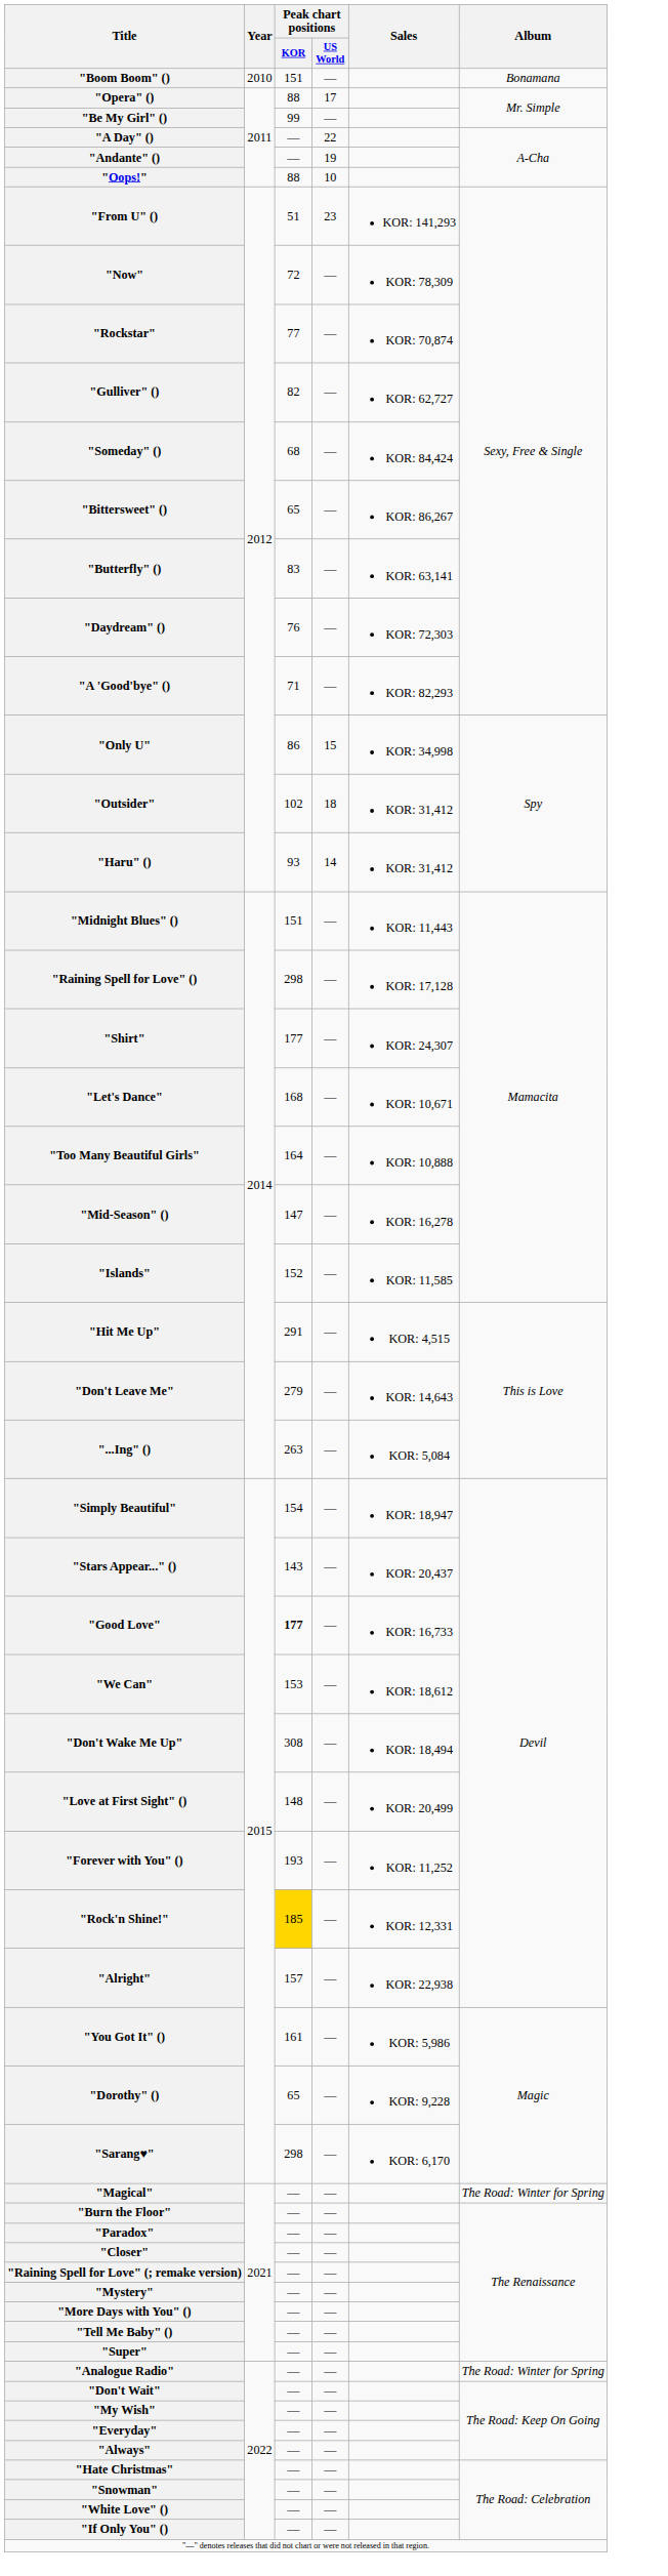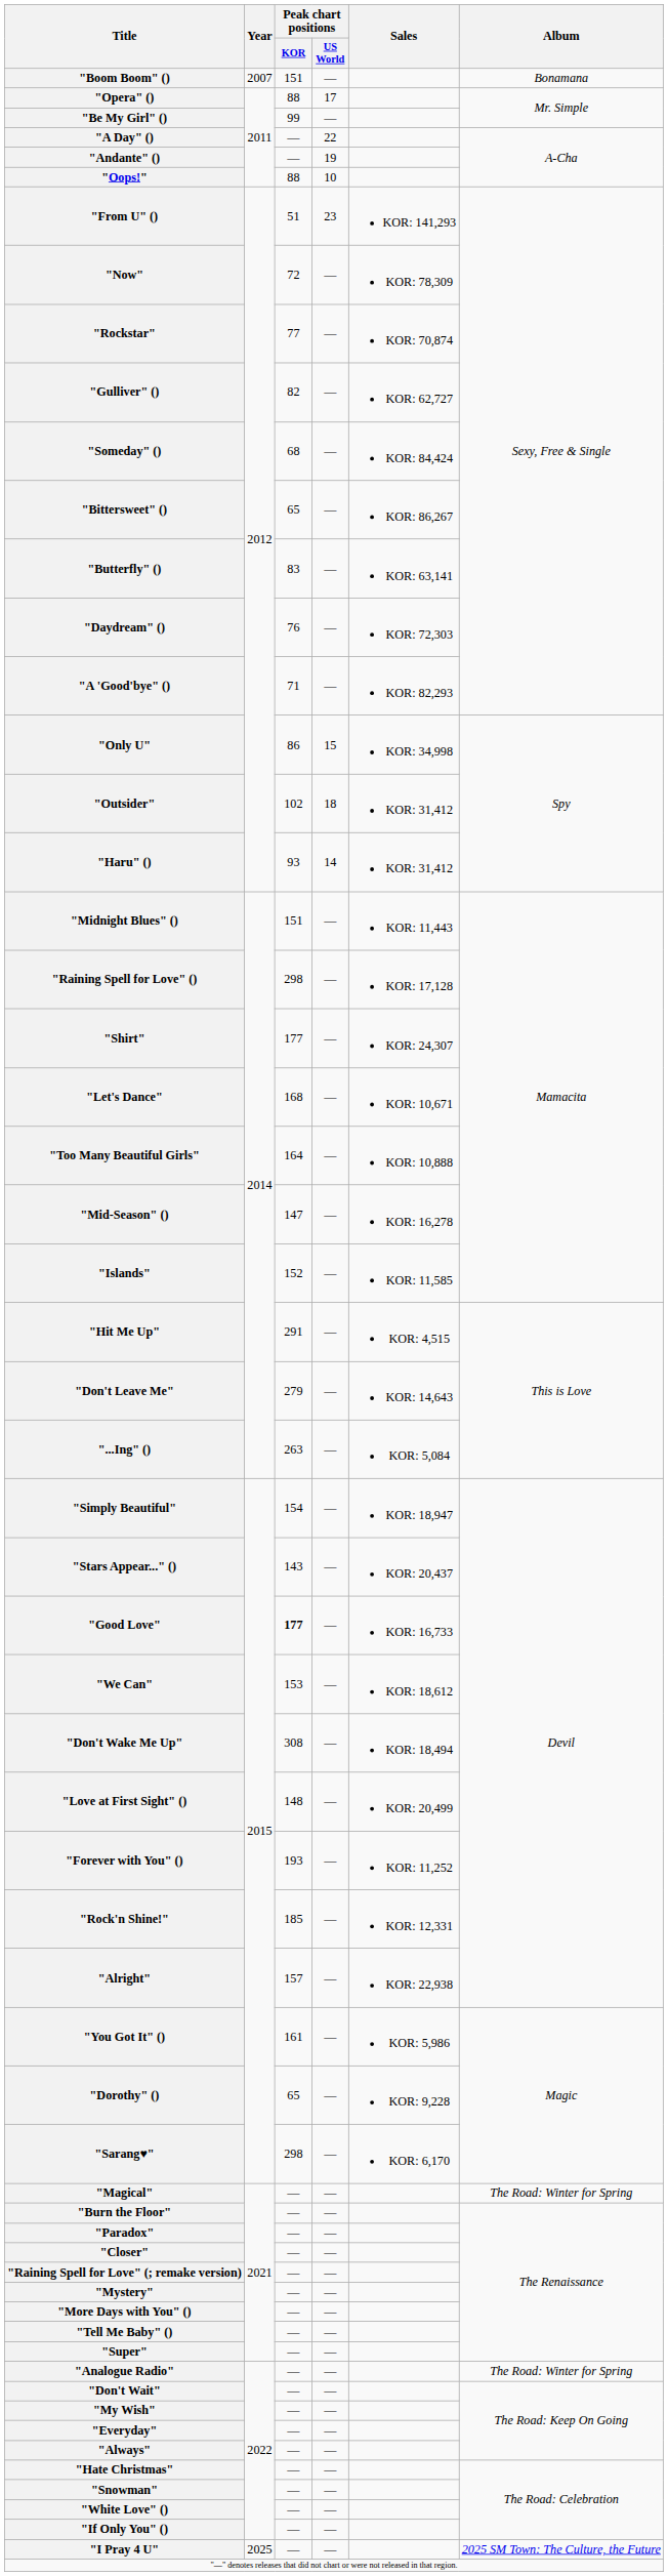 <table class="wikitable plainrowheaders" style="text-align:center">
 <tr>
 <th scope="col" rowspan="2">Title</th>
 <th scope="col" rowspan="2">Year</th>
 <th scope="col" colspan="2">Peak chart positions</th>
 <th scope="col" rowspan="2">Sales</th>
 <th scope="col" rowspan="2">Album</th>
 </tr>
 <tr>
 <th style="width:3em;font-size:85%"><a href='#'>KOR</a><br></th>
 <th style="width:3em;font-size:85%"><a href='#'>US<br>World</a><br></th>
 </tr>
 <tr>
 <th scope="row">"Boom Boom" ()</th>
-<td>2010</td>
+<td>2007</td>
 <td>151</td>
 <td>—</td>
 <td></td>
 <td><em>Bonamana</em></td>
 </tr>
 <tr>
 <th scope="row">"Opera" ()</th>
 <td rowspan="5">2011</td>
 <td>88</td>
 <td>17</td>
 <td></td>
 <td rowspan="2"><em>Mr. Simple</em></td>
 </tr>
 <tr>
 <th scope="row">"Be My Girl" ()</th>
 <td>99</td>
 <td>—</td>
 <td></td>
 </tr>
 <tr>
 <th scope="row">"A Day" ()</th>
 <td>—</td>
 <td>22</td>
 <td></td>
 <td rowspan="3"><em>A-Cha</em></td>
 </tr>
 <tr>
 <th scope="row">"Andante" ()</th>
 <td>—</td>
 <td>19</td>
 <td></td>
 </tr>
 <tr>
 <th scope="row">"<a href='#'>Oops!</a>"<br></th>
 <td>88</td>
 <td>10</td>
 <td></td>
 </tr>
 <tr>
 <th scope="row">"From U" ()</th>
 <td rowspan="12">2012</td>
 <td>51</td>
 <td>23</td>
 <td><br><ul><li>KOR: 141,293</li></ul></td>
 <td rowspan="9"><em>Sexy, Free & Single</em></td>
 </tr>
 <tr>
 <th scope="row">"Now"</th>
 <td>72</td>
 <td>—</td>
 <td><br><ul><li>KOR: 78,309</li></ul></td>
 </tr>
 <tr>
 <th scope="row">"Rockstar"</th>
 <td>77</td>
 <td>—</td>
 <td><br><ul><li>KOR: 70,874</li></ul></td>
 </tr>
 <tr>
 <th scope="row">"Gulliver" ()</th>
 <td>82</td>
 <td>—</td>
 <td><br><ul><li>KOR: 62,727</li></ul></td>
 </tr>
 <tr>
 <th scope="row">"Someday" ()</th>
 <td>68</td>
 <td>—</td>
 <td><br><ul><li>KOR: 84,424</li></ul></td>
 </tr>
 <tr>
 <th scope="row">"Bittersweet" ()</th>
 <td>65</td>
 <td>—</td>
 <td><br><ul><li>KOR: 86,267</li></ul></td>
 </tr>
 <tr>
 <th scope="row">"Butterfly" ()</th>
 <td>83</td>
 <td>—</td>
 <td><br><ul><li>KOR: 63,141</li></ul></td>
 </tr>
 <tr>
 <th scope="row">"Daydream" ()</th>
 <td>76</td>
 <td>—</td>
 <td><br><ul><li>KOR: 72,303</li></ul></td>
 </tr>
 <tr>
 <th scope="row">"A 'Good'bye" ()</th>
 <td>71</td>
 <td>—</td>
 <td><br><ul><li>KOR: 82,293</li></ul></td>
 </tr>
 <tr>
 <th scope="row">"Only U"</th>
 <td>86</td>
 <td>15</td>
 <td><br><ul><li>KOR: 34,998</li></ul></td>
 <td rowspan="3"><em>Spy</em></td>
 </tr>
 <tr>
 <th scope="row">"Outsider"</th>
 <td>102</td>
 <td>18</td>
 <td><br><ul><li>KOR: 31,412</li></ul></td>
 </tr>
 <tr>
 <th scope="row">"Haru" ()</th>
 <td>93</td>
 <td>14</td>
 <td><br><ul><li>KOR: 31,412</li></ul></td>
 </tr>
 <tr>
 <th scope="row">"Midnight Blues" ()</th>
 <td rowspan="10">2014</td>
 <td>151</td>
 <td>—</td>
 <td><br><ul><li>KOR: 11,443</li></ul></td>
 <td rowspan="7"><em>Mamacita</em></td>
 </tr>
 <tr>
 <th scope="row">"Raining Spell for Love" ()</th>
 <td>298</td>
 <td>—</td>
 <td><br><ul><li>KOR: 17,128</li></ul></td>
 </tr>
 <tr>
 <th scope="row">"Shirt"</th>
 <td>177</td>
 <td>—</td>
 <td><br><ul><li>KOR: 24,307</li></ul></td>
 </tr>
 <tr>
 <th scope="row">"Let's Dance"</th>
 <td>168</td>
 <td>—</td>
 <td><br><ul><li>KOR: 10,671</li></ul></td>
 </tr>
 <tr>
 <th scope="row">"Too Many Beautiful Girls"</th>
 <td>164</td>
 <td>—</td>
 <td><br><ul><li>KOR: 10,888</li></ul></td>
 </tr>
 <tr>
 <th scope="row">"Mid-Season" ()</th>
 <td>147</td>
 <td>—</td>
 <td><br><ul><li>KOR: 16,278</li></ul></td>
 </tr>
 <tr>
 <th scope="row">"Islands"</th>
 <td>152</td>
 <td>—</td>
 <td><br><ul><li>KOR: 11,585</li></ul></td>
 </tr>
 <tr>
 <th scope="row">"Hit Me Up"</th>
 <td>291</td>
 <td>—</td>
 <td><br><ul><li>KOR: 4,515</li></ul></td>
 <td rowspan="3"><em>This is Love</em></td>
 </tr>
 <tr>
 <th scope="row">"Don't Leave Me"</th>
 <td>279</td>
 <td>—</td>
 <td><br><ul><li>KOR: 14,643</li></ul></td>
 </tr>
 <tr>
 <th scope="row">"...Ing" ()</th>
 <td>263</td>
 <td>—</td>
 <td><br><ul><li>KOR: 5,084</li></ul></td>
 </tr>
 <tr>
 <th scope="row">"Simply Beautiful"</th>
 <td rowspan="12">2015</td>
 <td>154</td>
 <td>—</td>
 <td><br><ul><li>KOR: 18,947</li></ul></td>
 <td rowspan="9"><em>Devil</em></td>
 </tr>
 <tr>
 <th scope="row">"Stars Appear..." ()</th>
 <td>143</td>
 <td>—</td>
 <td><br><ul><li>KOR: 20,437</li></ul></td>
 </tr>
 <tr>
 <th scope="row">"Good Love"</th>
 <td><strong>177</strong></td>
 <td>—</td>
 <td><br><ul><li>KOR: 16,733</li></ul></td>
 </tr>
 <tr>
 <th scope="row">"We Can"</th>
 <td>153</td>
 <td>—</td>
 <td><br><ul><li>KOR: 18,612</li></ul></td>
 </tr>
 <tr>
 <th scope="row">"Don't Wake Me Up"</th>
 <td>308</td>
 <td>—</td>
 <td><br><ul><li>KOR: 18,494</li></ul></td>
 </tr>
 <tr>
 <th scope="row">"Love at First Sight" ()</th>
 <td>148</td>
 <td>—</td>
 <td><br><ul><li>KOR: 20,499</li></ul></td>
 </tr>
 <tr>
 <th scope="row">"Forever with You" ()</th>
 <td>193</td>
 <td>—</td>
 <td><br><ul><li>KOR: 11,252</li></ul></td>
 </tr>
 <tr>
 <th scope="row">"Rock'n Shine!"</th>
-<td style="background: gold;">185</td>
+<td>185</td>
 <td>—</td>
 <td><br><ul><li>KOR: 12,331</li></ul></td>
 </tr>
 <tr>
 <th scope="row">"Alright"</th>
 <td>157</td>
 <td>—</td>
 <td><br><ul><li>KOR: 22,938</li></ul></td>
 </tr>
 <tr>
 <th scope="row">"You Got It" ()</th>
 <td>161</td>
 <td>—</td>
 <td><br><ul><li>KOR: 5,986</li></ul></td>
 <td rowspan="3"><em>Magic</em></td>
 </tr>
 <tr>
 <th scope="row">"Dorothy"  ()</th>
 <td>65</td>
 <td>—</td>
 <td><br><ul><li>KOR: 9,228</li></ul></td>
 </tr>
 <tr>
 <th scope="row">"Sarang♥"</th>
 <td>298</td>
 <td>—</td>
 <td><br><ul><li>KOR: 6,170</li></ul></td>
 </tr>
 <tr>
 <th scope="row">"Magical"<br></th>
 <td rowspan="9">2021</td>
 <td>—</td>
 <td>—</td>
 <td></td>
 <td><em>The Road: Winter for Spring</em></td>
 </tr>
 <tr>
 <th scope="row">"Burn the Floor"</th>
 <td>—</td>
 <td>—</td>
 <td></td>
 <td rowspan="8"><em>The Renaissance</em></td>
 </tr>
 <tr>
 <th scope="row">"Paradox"</th>
 <td>—</td>
 <td>—</td>
 <td></td>
 </tr>
 <tr>
 <th scope="row">"Closer"</th>
 <td>—</td>
 <td>—</td>
 <td></td>
 </tr>
 <tr>
 <th scope="row">"Raining Spell for Love" (; remake version)</th>
 <td>—</td>
 <td>—</td>
 <td></td>
 </tr>
 <tr>
 <th scope="row">"Mystery"</th>
 <td>—</td>
 <td>—</td>
 <td></td>
 </tr>
 <tr>
 <th scope="row">"More Days with You" ()</th>
 <td>—</td>
 <td>—</td>
 <td></td>
 </tr>
 <tr>
 <th scope="row">"Tell Me Baby" ()</th>
 <td>—</td>
 <td>—</td>
 <td></td>
 </tr>
 <tr>
 <th scope="row">"Super"</th>
 <td>—</td>
 <td>—</td>
 <td></td>
 </tr>
 <tr>
 <th scope="row">"Analogue Radio"</th>
 <td rowspan="9">2022</td>
 <td>—</td>
 <td>—</td>
 <td></td>
 <td><em>The Road: Winter for Spring</em></td>
 </tr>
 <tr>
 <th scope="row">"Don't Wait"</th>
 <td>—</td>
 <td>—</td>
 <td></td>
 <td rowspan="4"><em>The Road: Keep On Going</em></td>
 </tr>
 <tr>
 <th scope="row">"My Wish"</th>
 <td>—</td>
 <td>—</td>
 <td></td>
 </tr>
 <tr>
 <th scope="row">"Everyday"</th>
 <td>—</td>
 <td>—</td>
 <td></td>
 </tr>
 <tr>
 <th scope="row">"Always"</th>
 <td>—</td>
 <td>—</td>
 <td></td>
 </tr>
 <tr>
 <th scope="row">"Hate Christmas"</th>
 <td>—</td>
 <td>—</td>
 <td></td>
 <td rowspan="4"><em>The Road: Celebration</em></td>
 </tr>
 <tr>
 <th scope="row">"Snowman"</th>
 <td>—</td>
 <td>—</td>
 <td></td>
 </tr>
 <tr>
 <th scope="row">"White Love" ()</th>
 <td>—</td>
 <td>—</td>
 <td></td>
 </tr>
 <tr>
 <th scope="row">"If Only You" ()</th>
 <td>—</td>
 <td>—</td>
 <td></td>
 </tr>
 <tr>
+<th scope="row">"I Pray 4 U"</th>
+<td>2025</td>
+<td>—</td>
+<td>—</td>
+<td></td>
+<td><em><a href='#'>2025 SM Town: The Culture, the Future</a></em></td>
+</tr>
+<tr>
 <td colspan="6" style="text-align:center; font-size:8pt;">"—" denotes releases that did not chart or were not released in that region.</td>
 </tr>
 </table>
